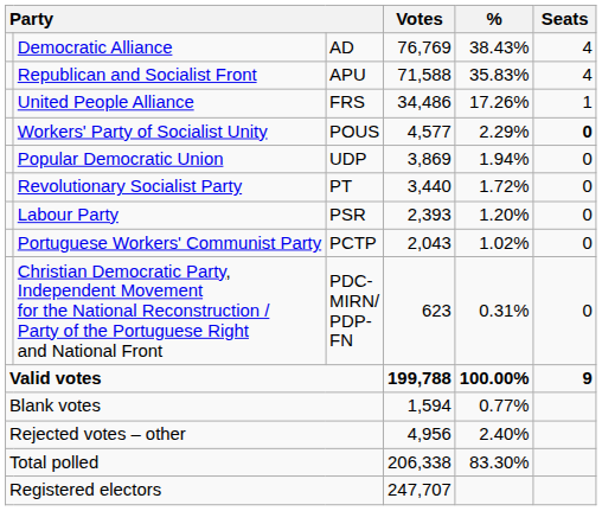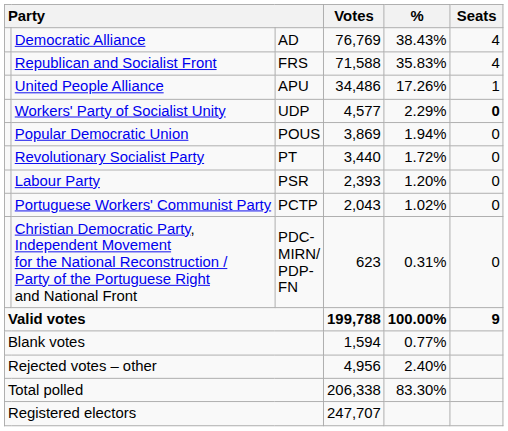 <table class="wikitable" border="1" style="text-align:right;">
 <tr>
 <th style="text-align:left;" colspan=3>Party</th>
 <th align=center width="50">Votes</th>
 <th align=center width="50">%</th>
 <th align=center width="50">Seats</th>
 </tr>
 <tr>
 <td></td>
 <td align=left><a href='#'>Democratic Alliance</a></td>
 <td align=left>AD</td>
 <td>76,769</td>
 <td>38.43%</td>
 <td>4</td>
 </tr>
 <tr>
 <td></td>
 <td align=left style="white-space: nowrap;"><a href='#'>Republican and Socialist Front</a></td>
-<td align=left>APU</td>
+<td align=left>FRS</td>
 <td>71,588</td>
 <td>35.83%</td>
 <td>4</td>
 </tr>
 <tr>
 <td></td>
 <td align=left><a href='#'>United People Alliance</a></td>
-<td align=left>FRS</td>
+<td align=left>APU</td>
 <td>34,486</td>
 <td>17.26%</td>
 <td>1</td>
 </tr>
 <tr>
 <td></td>
 <td align=left><a href='#'>Workers' Party of Socialist Unity</a></td>
-<td align=left>POUS</td>
+<td align=left>UDP</td>
 <td>4,577</td>
 <td>2.29%</td>
 <td><strong>0</strong></td>
 </tr>
 <tr>
 <td></td>
 <td align=left><a href='#'>Popular Democratic Union</a></td>
-<td align=left>UDP</td>
+<td align=left>POUS</td>
 <td>3,869</td>
 <td>1.94%</td>
 <td>0</td>
 </tr>
 <tr>
 <td></td>
 <td align=left><a href='#'>Revolutionary Socialist Party</a></td>
 <td align=left>PT</td>
 <td>3,440</td>
 <td>1.72%</td>
 <td>0</td>
 </tr>
 <tr>
 <td></td>
 <td align=left><a href='#'>Labour Party</a></td>
 <td align=left>PSR</td>
 <td>2,393</td>
 <td>1.20%</td>
 <td>0</td>
 </tr>
 <tr>
 <td></td>
 <td align=left><a href='#'>Portuguese Workers' Communist Party</a></td>
 <td align=left>PCTP</td>
 <td>2,043</td>
 <td>1.02%</td>
 <td>0</td>
 </tr>
 <tr>
 <td></td>
 <td align=left><a href='#'>Christian Democratic Party</a>,<br><a href='#'>Independent Movement<br>for the National Reconstruction /<br>Party of the Portuguese Right</a><br>and National Front</td>
 <td align=left>PDC-<br>MIRN/<br>PDP-<br>FN</td>
 <td>623</td>
 <td>0.31%</td>
 <td>0</td>
 </tr>
 <tr style="font-weight:bold">
 <td align=left colspan=3>Valid votes</td>
 <td>199,788</td>
 <td>100.00%</td>
 <td>9</td>
 </tr>
 <tr>
 <td align=left colspan=3>Blank votes</td>
 <td>1,594</td>
 <td>0.77%</td>
 <td></td>
 </tr>
 <tr>
 <td align=left colspan=3>Rejected votes – other</td>
 <td>4,956</td>
 <td>2.40%</td>
 <td></td>
 </tr>
 <tr>
 <td align=left colspan=3>Total polled</td>
 <td>206,338</td>
 <td>83.30%</td>
 <td></td>
 </tr>
 <tr>
 <td align=left colspan=3>Registered electors</td>
 <td>247,707</td>
 <td></td>
 <td></td>
 </tr>
 </table>
